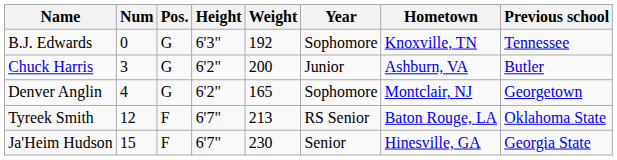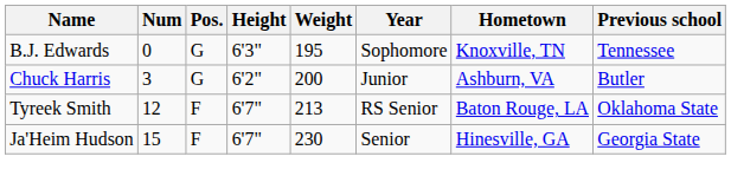 <table class="wikitable sortable" border="1">
 <tr>
 <th>Name</th>
 <th>Num</th>
 <th>Pos.</th>
 <th>Height</th>
 <th>Weight</th>
 <th>Year</th>
 <th>Hometown</th>
 <th class="unsortable">Previous school</th>
 </tr>
 <tr>
 <td>B.J. Edwards</td>
 <td>0</td>
 <td>G</td>
 <td>6'3"</td>
-<td>192</td>
+<td>195</td>
 <td>Sophomore</td>
 <td><a href='#'>Knoxville, TN</a></td>
 <td><a href='#'>Tennessee</a></td>
 </tr>
 <tr>
 <td><a href='#'>Chuck Harris</a></td>
 <td>3</td>
 <td>G</td>
 <td>6'2"</td>
 <td>200</td>
 <td>Junior</td>
 <td><a href='#'>Ashburn, VA</a></td>
 <td><a href='#'>Butler</a></td>
-</tr>
-<tr>
-<td>Denver Anglin</td>
-<td>4</td>
-<td>G</td>
-<td>6'2"</td>
-<td>165</td>
-<td>Sophomore</td>
-<td><a href='#'>Montclair, NJ</a></td>
-<td><a href='#'>Georgetown</a></td>
 </tr>
 <tr>
 <td>Tyreek Smith</td>
 <td>12</td>
 <td>F</td>
 <td>6'7"</td>
 <td>213</td>
 <td>RS Senior</td>
 <td><a href='#'>Baton Rouge, LA</a></td>
 <td><a href='#'>Oklahoma State</a></td>
 </tr>
 <tr>
 <td>Ja'Heim Hudson</td>
 <td>15</td>
 <td>F</td>
 <td>6'7"</td>
 <td>230</td>
 <td>Senior</td>
 <td><a href='#'>Hinesville, GA</a></td>
 <td><a href='#'>Georgia State</a></td>
 </tr>
 </table>
